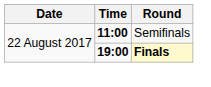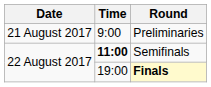 <table class="wikitable">
 <tr>
 <th>Date</th>
 <th>Time</th>
 <th>Round</th>
 </tr>
 <tr>
+<td>21 August 2017</td>
+<td>9:00</td>
+<td>Preliminaries</td>
+</tr>
+<tr>
 <td rowspan="2">22 August 2017</td>
 <td><strong>11:00</strong></td>
 <td>Semifinals</td>
 </tr>
 <tr>
-<td><strong>19:00</strong></td>
+<td>19:00</td>
 <td style="background:lemonchiffon;"><strong>Finals</strong></td>
 </tr>
 </table>
